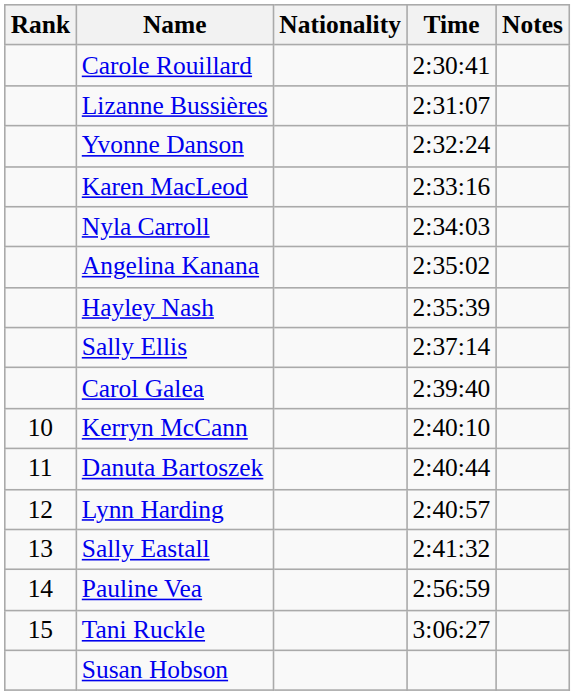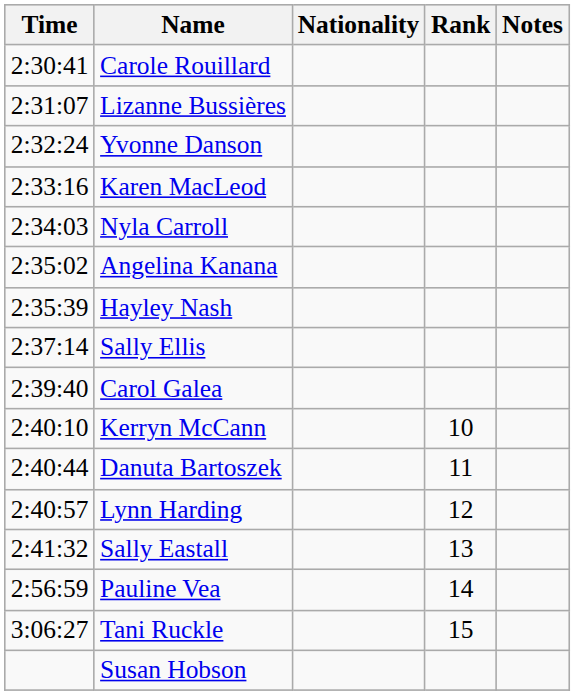 <table class="wikitable sortable" style=" text-align:center">
 <tr>
-<th>Rank</th>
+<th>Time</th>
 <th>Name</th>
 <th>Nationality</th>
-<th>Time</th>
+<th>Rank</th>
 <th>Notes</th>
 </tr>
 <tr>
-<td></td>
+<td>2:30:41</td>
 <td align=left><a href='#'>Carole Rouillard</a></td>
 <td align=left></td>
-<td>2:30:41</td>
+<td></td>
 <td></td>
 </tr>
 <tr>
-<td></td>
+<td>2:31:07</td>
 <td align=left><a href='#'>Lizanne Bussières</a></td>
 <td align=left></td>
-<td>2:31:07</td>
+<td></td>
 <td></td>
 </tr>
 <tr>
-<td></td>
+<td>2:32:24</td>
 <td align=left><a href='#'>Yvonne Danson</a></td>
 <td align=left></td>
-<td>2:32:24</td>
+<td></td>
 <td></td>
 </tr>
 <tr>
-<td></td>
+<td>2:33:16</td>
 <td align=left><a href='#'>Karen MacLeod</a></td>
 <td align=left></td>
-<td>2:33:16</td>
+<td></td>
 <td></td>
 </tr>
 <tr>
-<td></td>
+<td>2:34:03</td>
 <td align=left><a href='#'>Nyla Carroll</a></td>
 <td align=left></td>
-<td>2:34:03</td>
+<td></td>
 <td></td>
 </tr>
 <tr>
-<td></td>
+<td>2:35:02</td>
 <td align=left><a href='#'>Angelina Kanana</a></td>
 <td align=left></td>
-<td>2:35:02</td>
+<td></td>
 <td></td>
 </tr>
 <tr>
-<td></td>
+<td>2:35:39</td>
 <td align=left><a href='#'>Hayley Nash</a></td>
 <td align=left></td>
-<td>2:35:39</td>
+<td></td>
 <td></td>
 </tr>
 <tr>
-<td></td>
+<td>2:37:14</td>
 <td align=left><a href='#'>Sally Ellis</a></td>
 <td align=left></td>
-<td>2:37:14</td>
+<td></td>
 <td></td>
 </tr>
 <tr>
-<td></td>
+<td>2:39:40</td>
 <td align=left><a href='#'>Carol Galea</a></td>
 <td align=left></td>
-<td>2:39:40</td>
+<td></td>
 <td></td>
 </tr>
 <tr>
-<td>10</td>
+<td>2:40:10</td>
 <td align=left><a href='#'>Kerryn McCann</a></td>
 <td align=left></td>
-<td>2:40:10</td>
+<td>10</td>
 <td></td>
 </tr>
 <tr>
-<td>11</td>
+<td>2:40:44</td>
 <td align=left><a href='#'>Danuta Bartoszek</a></td>
 <td align=left></td>
-<td>2:40:44</td>
+<td>11</td>
 <td></td>
 </tr>
 <tr>
-<td>12</td>
+<td>2:40:57</td>
 <td align=left><a href='#'>Lynn Harding</a></td>
 <td align=left></td>
-<td>2:40:57</td>
+<td>12</td>
 <td></td>
 </tr>
 <tr>
-<td>13</td>
+<td>2:41:32</td>
 <td align=left><a href='#'>Sally Eastall</a></td>
 <td align=left></td>
-<td>2:41:32</td>
+<td>13</td>
 <td></td>
 </tr>
 <tr>
-<td>14</td>
+<td>2:56:59</td>
 <td align=left><a href='#'>Pauline Vea</a></td>
 <td align=left></td>
-<td>2:56:59</td>
+<td>14</td>
 <td></td>
 </tr>
 <tr>
-<td>15</td>
+<td>3:06:27</td>
 <td align=left><a href='#'>Tani Ruckle</a></td>
 <td align=left></td>
-<td>3:06:27</td>
+<td>15</td>
 <td></td>
 </tr>
 <tr>
 <td></td>
 <td align=left><a href='#'>Susan Hobson</a></td>
 <td align=left></td>
 <td></td>
 <td></td>
 </tr>
 </table>
